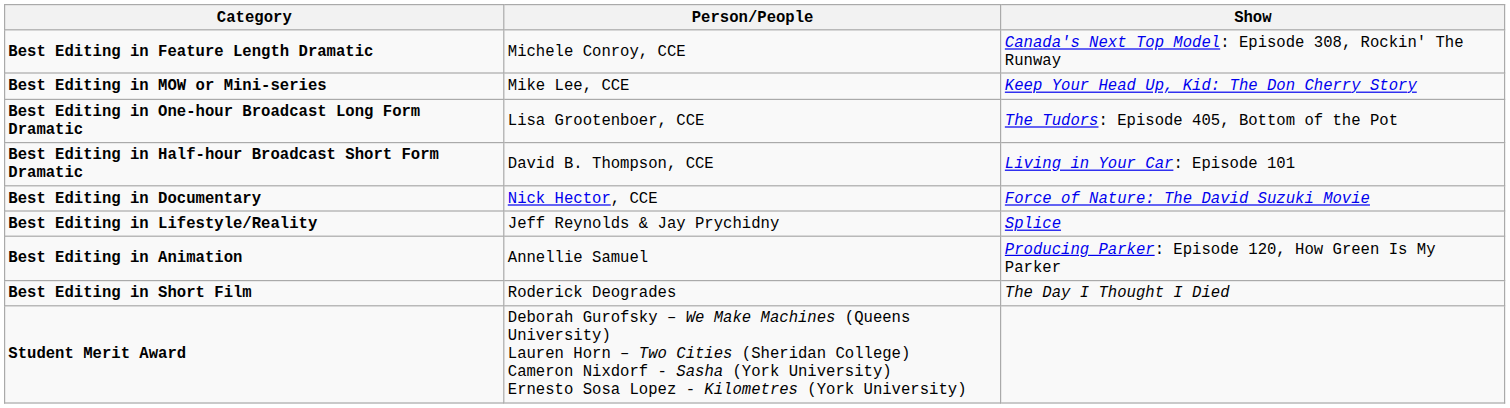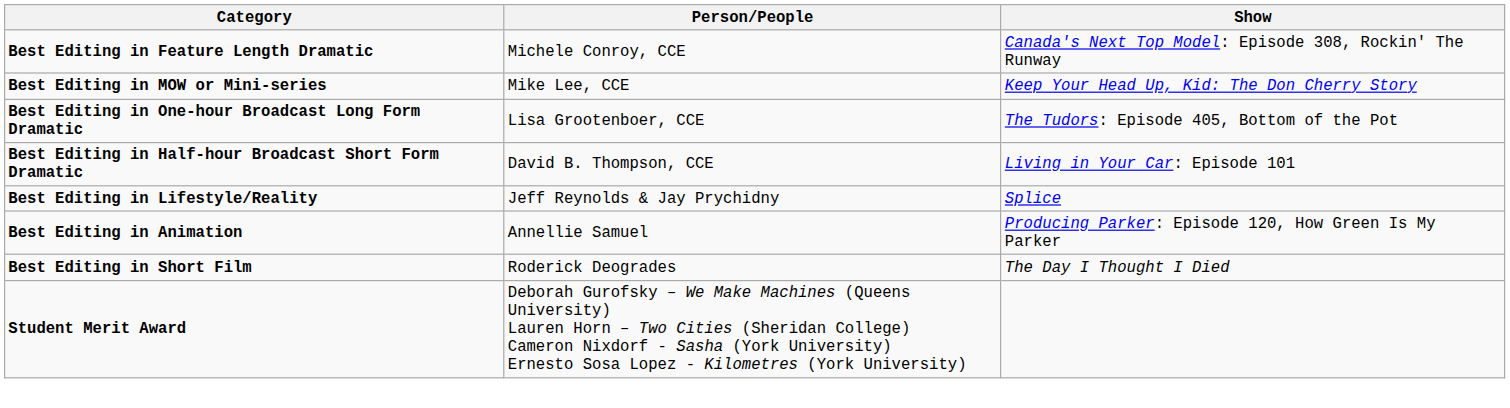 <table class="wikitable mw-collapsible mw-collapsed">
 <tr>
 <th>Category</th>
 <th>Person/People</th>
 <th>Show</th>
 </tr>
 <tr>
 <td><strong>Best Editing in Feature Length Dramatic</strong></td>
 <td>Michele Conroy, CCE</td>
 <td><em><a href='#'>Canada's Next Top Model</a></em>: Episode 308, Rockin' The Runway</td>
 </tr>
 <tr>
 <td><strong>Best Editing in MOW or Mini-series</strong></td>
 <td>Mike Lee, CCE</td>
 <td><em><a href='#'>Keep Your Head Up, Kid: The Don Cherry Story</a></em></td>
 </tr>
 <tr>
 <td><strong>Best Editing in One-hour Broadcast Long Form Dramatic</strong></td>
 <td>Lisa Grootenboer, CCE</td>
 <td><em><a href='#'>The Tudors</a></em>: Episode 405, Bottom of the Pot</td>
 </tr>
 <tr>
 <td><strong>Best Editing in Half-hour Broadcast Short Form Dramatic</strong></td>
 <td>David B. Thompson, CCE</td>
 <td><em><a href='#'>Living in Your Car</a></em>: Episode 101</td>
 </tr>
 <tr>
-<td><strong>Best Editing in Documentary</strong></td>
-<td><a href='#'>Nick Hector</a>, CCE</td>
-<td><em><a href='#'>Force of Nature: The David Suzuki Movie</a></em></td>
-</tr>
-<tr>
 <td><strong>Best Editing in Lifestyle/Reality</strong></td>
 <td>Jeff Reynolds & Jay Prychidny</td>
 <td><em><a href='#'>Splice</a></em></td>
 </tr>
 <tr>
 <td><strong>Best Editing in Animation</strong></td>
 <td>Annellie Samuel</td>
 <td><em><a href='#'>Producing Parker</a></em>: Episode 120, How Green Is My Parker</td>
 </tr>
 <tr>
 <td><strong>Best Editing in Short Film</strong></td>
 <td>Roderick Deogrades</td>
 <td><em>The Day I Thought I Died</em></td>
 </tr>
 <tr>
 <td><strong>Student Merit Award</strong></td>
 <td>Deborah Gurofsky – <em>We Make Machines</em> (Queens University)<br>Lauren Horn – <em>Two Cities</em> (Sheridan College)<br>Cameron Nixdorf - <em>Sasha</em> (York University)<br>Ernesto Sosa Lopez - <em>Kilometres</em> (York University)</td>
 <td></td>
 </tr>
 </table>
